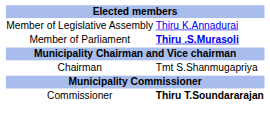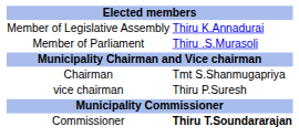 <table class="toccolours" style="clear:right; float:right; background:#ffffff; margin: 0 0 0.5em 1em; width:220">
 <tr>
 <th style="background:#A8BDEC" align="center" colspan="2"><strong>Elected members</strong></th>
 </tr>
 <tr>
 <td style="text-align:center;">Member of Legislative Assembly</td>
 <td><a href='#'>Thiru K.Annadurai</a></td>
 </tr>
 <tr>
 <td style="text-align:center;">Member of Parliament</td>
-<td><strong><a href='#'>Thiru .S.Murasoli</a></strong></td>
+<td><a href='#'>Thiru .S.Murasoli</a></td>
 </tr>
 <tr>
 <th style="background:#A8BDEC" align="center" colspan="2"><strong>Municipality Chairman and Vice chairman</strong></th>
 </tr>
 <tr>
 <td style="text-align:center;">Chairman</td>
 <td>Tmt S.Shanmugapriya</td>
+</tr>
+<tr>
+<td style="text-align:center;">vice chairman</td>
+<td>Thiru P.Suresh</td>
 </tr>
 <tr>
 <th style="background:#A8BDEC" align="center" colspan="2"><strong>Municipality Commissioner</strong></th>
 </tr>
 <tr>
 <td style="text-align:center;">Commissioner</td>
 <td><strong>Thiru T.Soundararajan</strong></td>
 </tr>
 <tr>
 </tr>
 </table>
